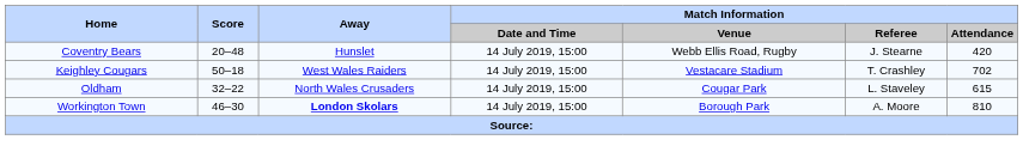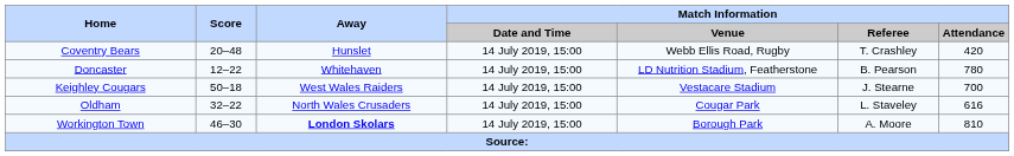 <table border=1 style="border-collapse:collapse; font-size:90%; text-align:center;" cellpadding=3 cellspacing=0 width=100%>
 <tr bgcolor=#C1D8FF>
 <th rowspan=2 width=19%>Home</th>
 <th rowspan=2 width=6%>Score</th>
 <th rowspan=2 width=19%>Away</th>
 <th colspan=4>Match Information</th>
 </tr>
 <tr bgcolor=#CCCCCC>
 <th width=17%>Date and Time</th>
 <th width=22%>Venue</th>
 <th width=10%>Referee</th>
 <th width=7%>Attendance</th>
 </tr>
 <tr bgcolor=#F5FAFF>
 <td> <a href='#'>Coventry Bears</a></td>
 <td>20–48</td>
 <td> <a href='#'>Hunslet</a></td>
 <td>14 July 2019, 15:00</td>
 <td>Webb Ellis Road, Rugby</td>
-<td>J. Stearne</td>
+<td>T. Crashley</td>
 <td>420</td>
+</tr>
+<tr bgcolor=#F5FAFF>
+<td> <a href='#'>Doncaster</a></td>
+<td>12–22</td>
+<td> <a href='#'>Whitehaven</a></td>
+<td>14 July 2019, 15:00</td>
+<td><a href='#'>LD Nutrition Stadium</a>, Featherstone</td>
+<td>B. Pearson</td>
+<td>780</td>
 </tr>
 <tr bgcolor=#F5FAFF>
 <td> <a href='#'>Keighley Cougars</a></td>
 <td>50–18</td>
 <td> <a href='#'>West Wales Raiders</a></td>
 <td>14 July 2019, 15:00</td>
 <td><a href='#'>Vestacare Stadium</a></td>
-<td>T. Crashley</td>
-<td>702</td>
+<td>J. Stearne</td>
+<td>700</td>
 </tr>
 <tr bgcolor=#F5FAFF>
 <td> <a href='#'>Oldham</a></td>
 <td>32–22</td>
 <td> <a href='#'>North Wales Crusaders</a></td>
 <td>14 July 2019, 15:00</td>
 <td><a href='#'>Cougar Park</a></td>
 <td>L. Staveley</td>
-<td>615</td>
+<td>616</td>
 </tr>
 <tr bgcolor=#F5FAFF>
 <td> <a href='#'>Workington Town</a></td>
 <td>46–30</td>
 <td><strong> <a href='#'>London Skolars</a></strong></td>
 <td>14 July 2019, 15:00</td>
 <td><a href='#'>Borough Park</a></td>
 <td>A. Moore</td>
 <td>810</td>
 </tr>
 <tr style="background:#c1d8ff;">
 <th colspan=7>Source:</th>
 </tr>
 </table>
